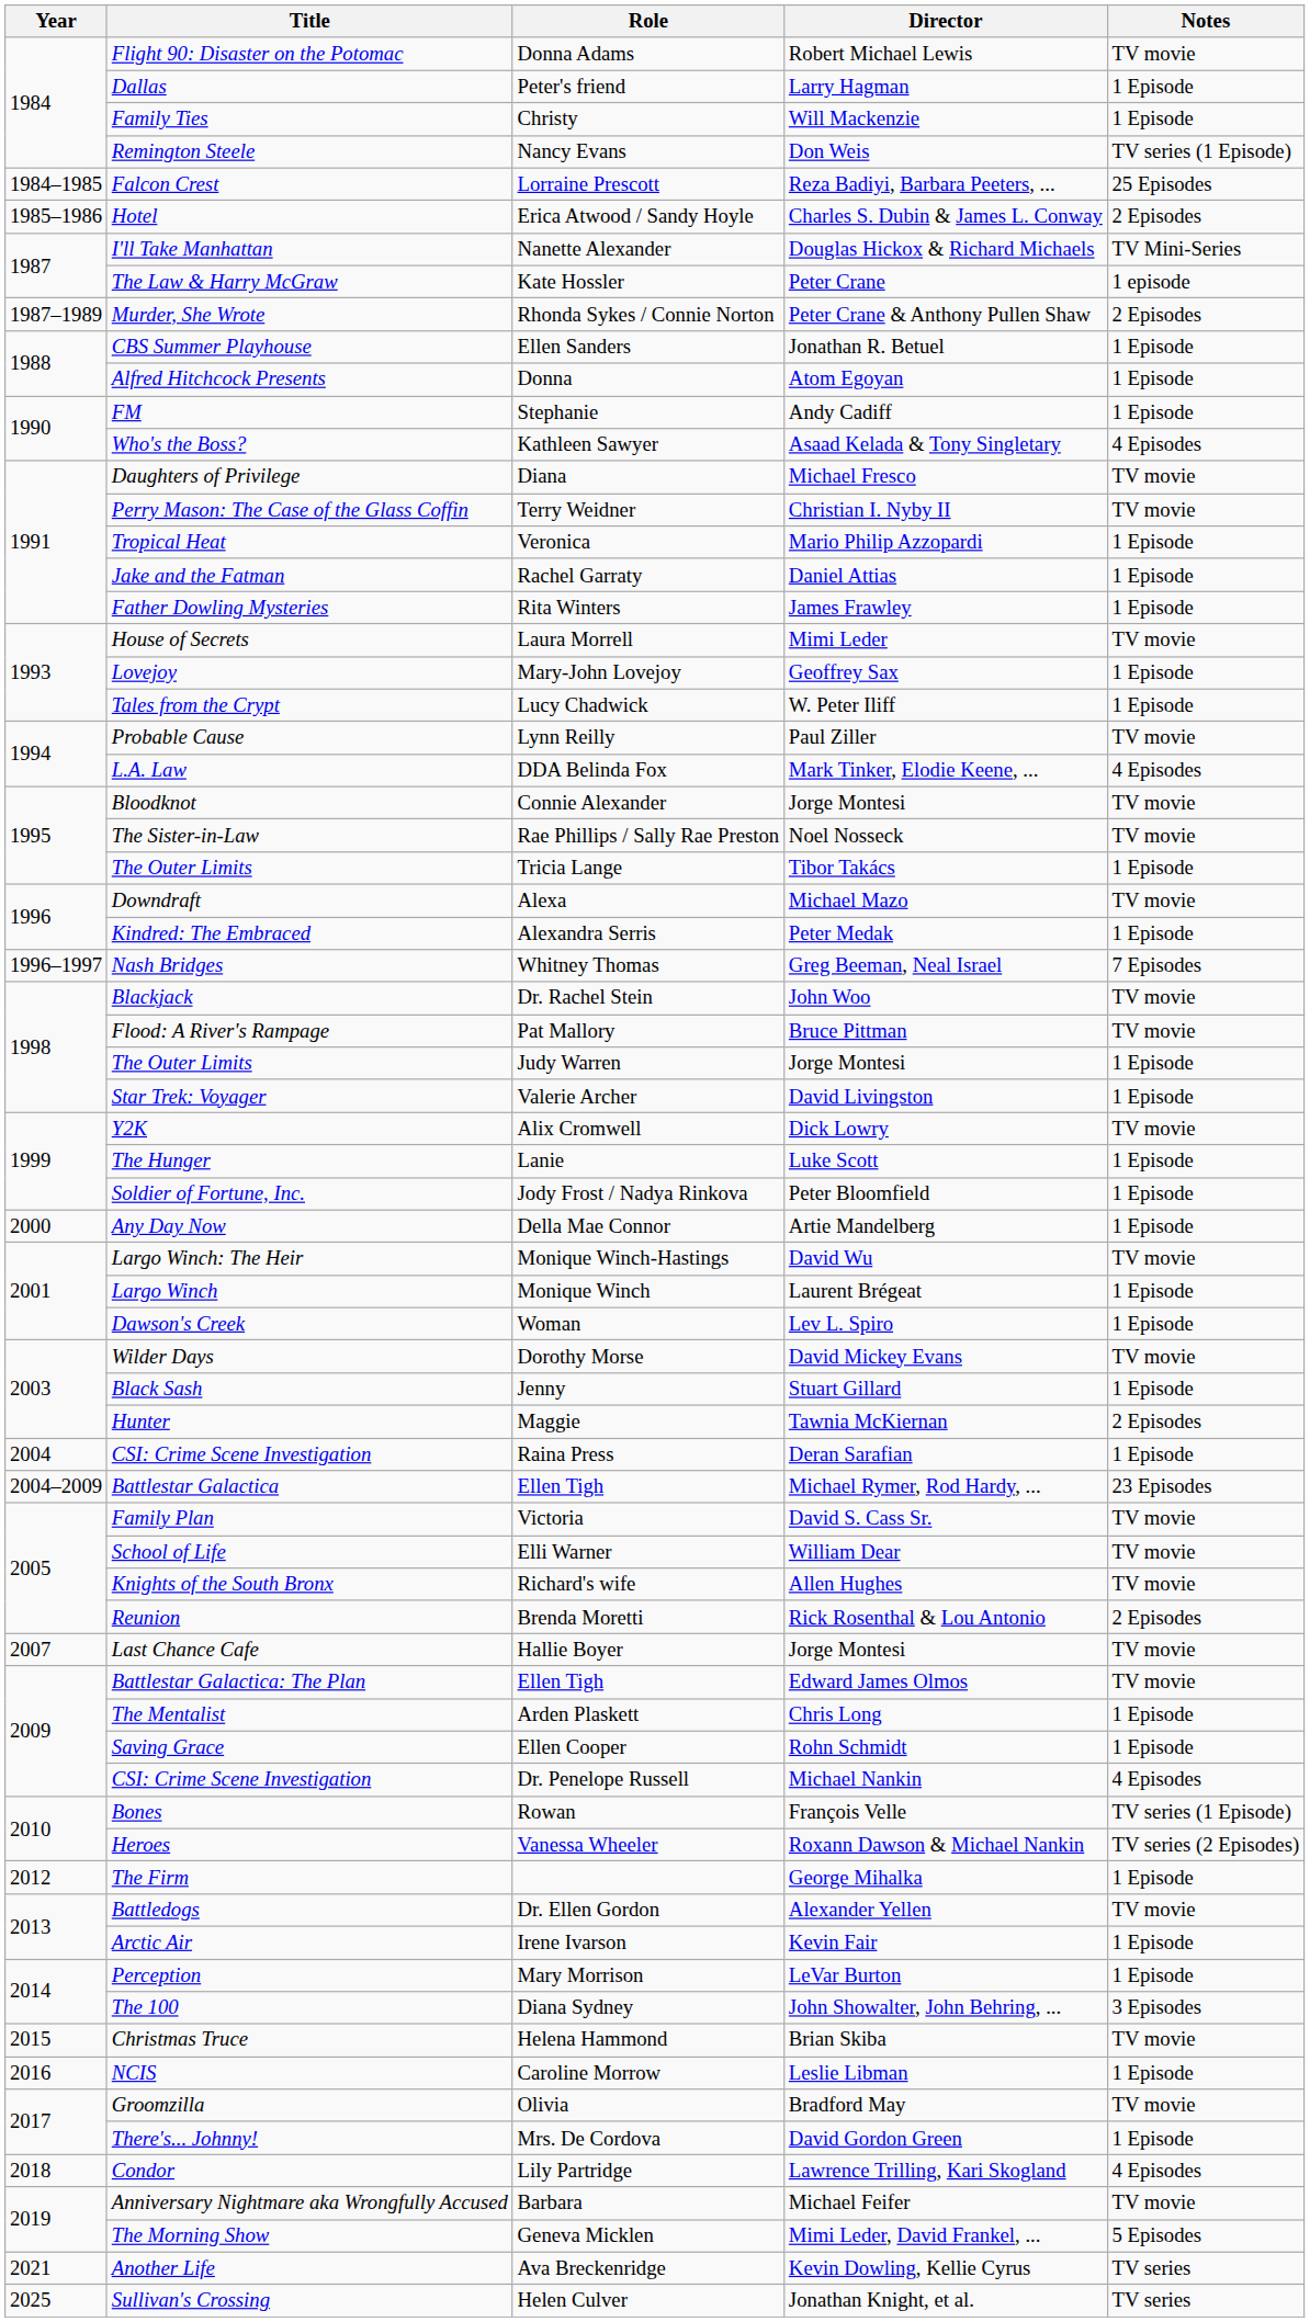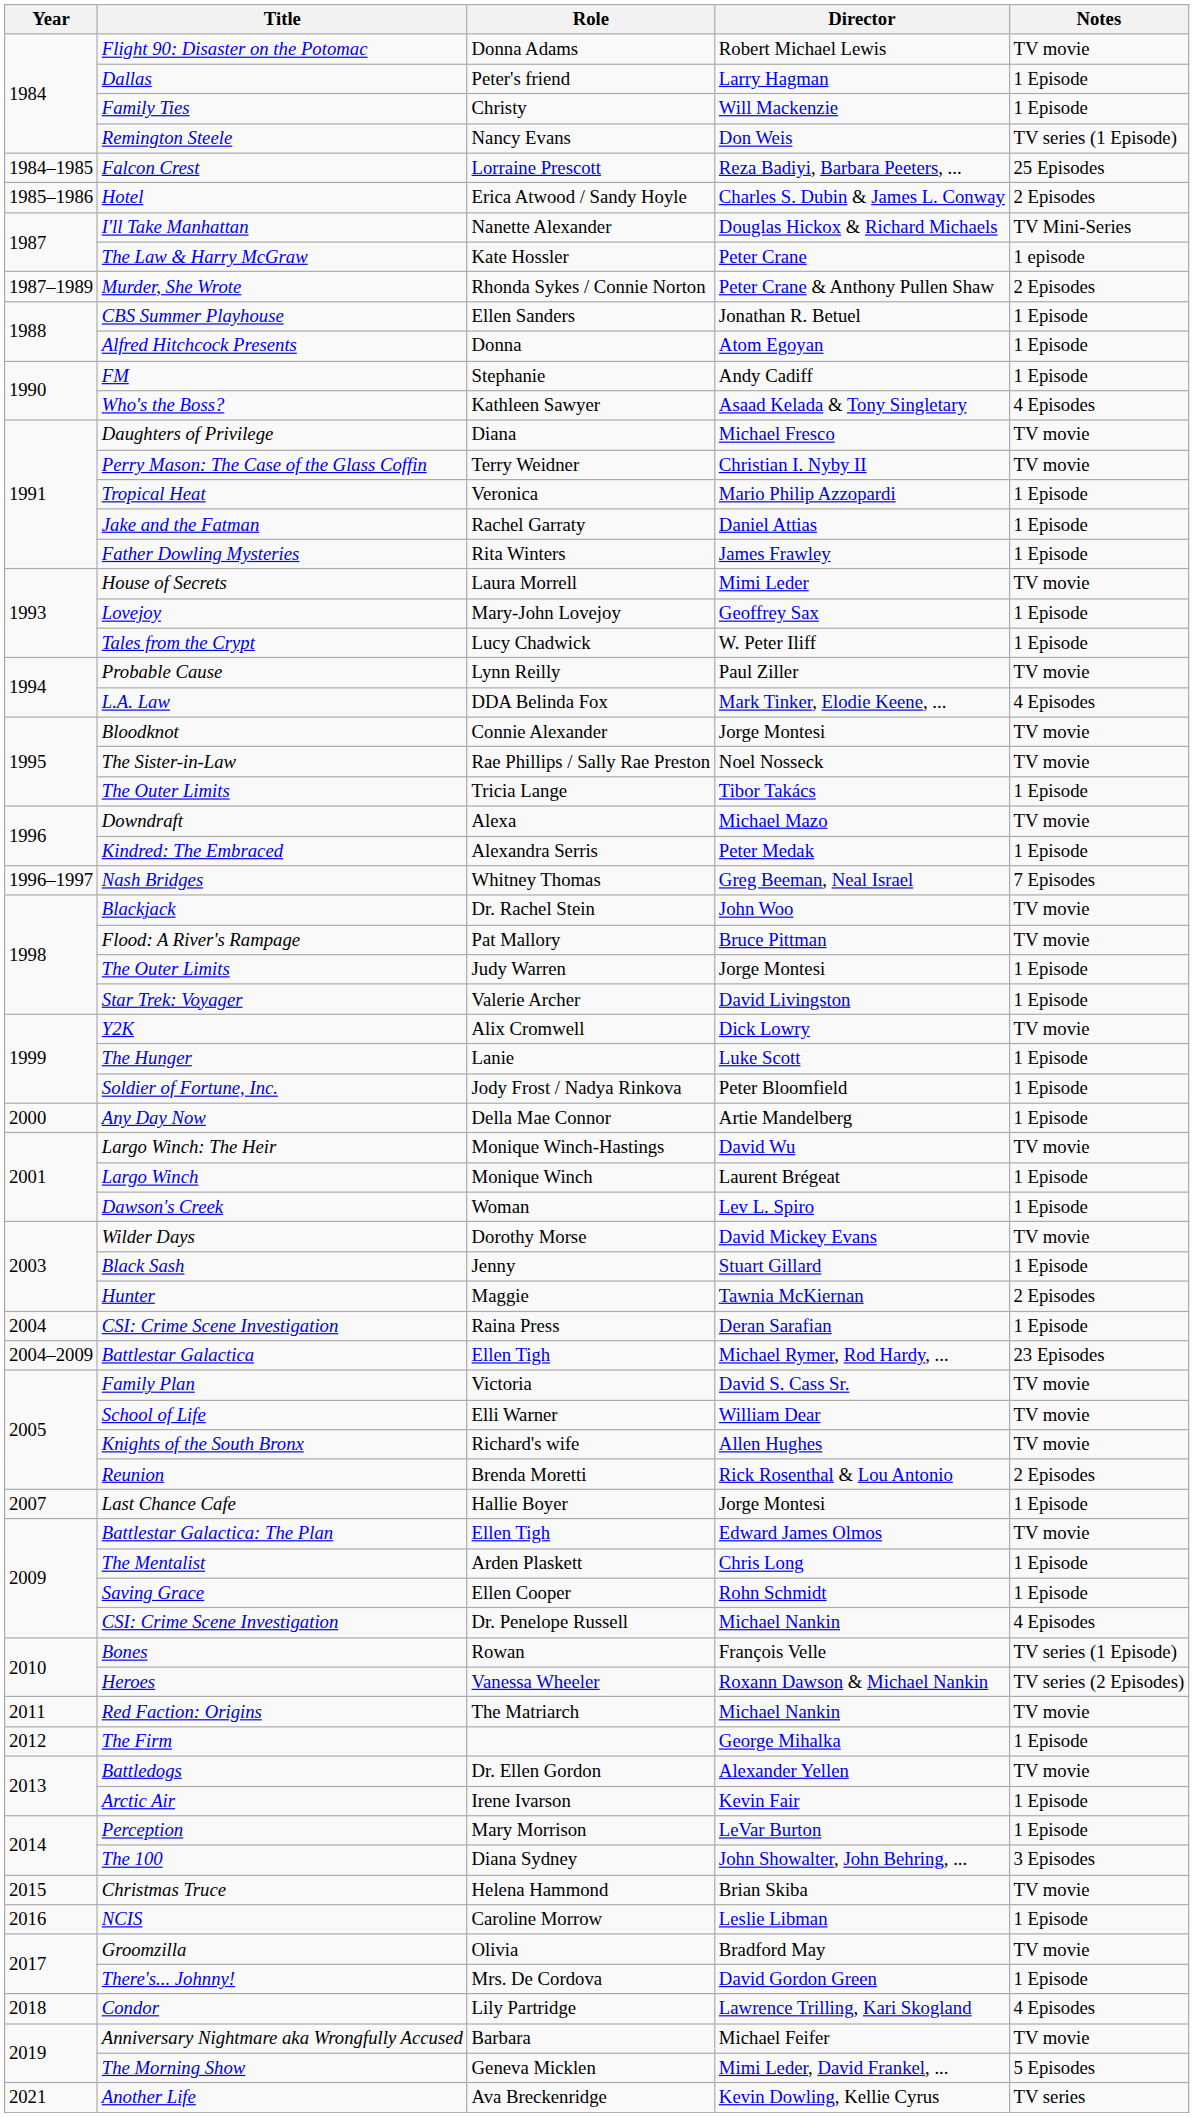 <table class="wikitable sortable">
 <tr>
 <th>Year</th>
 <th>Title</th>
 <th>Role</th>
 <th>Director</th>
 <th class="unsortable">Notes</th>
 </tr>
 <tr>
 <td rowspan=4>1984</td>
 <td><em><a href='#'>Flight 90: Disaster on the Potomac</a></em></td>
 <td>Donna Adams</td>
 <td>Robert Michael Lewis</td>
 <td>TV movie</td>
 </tr>
 <tr>
 <td><em><a href='#'>Dallas</a></em></td>
 <td>Peter's friend</td>
 <td><a href='#'>Larry Hagman</a></td>
 <td>1 Episode</td>
 </tr>
 <tr>
 <td><em><a href='#'>Family Ties</a></em></td>
 <td>Christy</td>
 <td><a href='#'>Will Mackenzie</a></td>
 <td>1 Episode</td>
 </tr>
 <tr>
 <td><em><a href='#'>Remington Steele</a></em></td>
 <td>Nancy Evans</td>
 <td><a href='#'>Don Weis</a></td>
 <td>TV series (1 Episode)</td>
 </tr>
 <tr>
 <td>1984–1985</td>
 <td><em><a href='#'>Falcon Crest</a></em></td>
 <td><a href='#'>Lorraine Prescott</a></td>
 <td><a href='#'>Reza Badiyi</a>, <a href='#'>Barbara Peeters</a>, ...</td>
 <td>25 Episodes</td>
 </tr>
 <tr>
 <td>1985–1986</td>
 <td><em><a href='#'>Hotel</a></em></td>
 <td>Erica Atwood / Sandy Hoyle</td>
 <td><a href='#'>Charles S. Dubin</a> & <a href='#'>James L. Conway</a></td>
 <td>2 Episodes</td>
 </tr>
 <tr>
 <td rowspan=2>1987</td>
 <td><em><a href='#'>I'll Take Manhattan</a></em></td>
 <td>Nanette Alexander</td>
 <td><a href='#'>Douglas Hickox</a> & <a href='#'>Richard Michaels</a></td>
 <td>TV Mini-Series</td>
 </tr>
 <tr>
 <td data-sort-value="Law & Harry McGraw, The"><em><a href='#'>The Law & Harry McGraw</a></em></td>
 <td>Kate Hossler</td>
 <td><a href='#'>Peter Crane</a></td>
 <td>1 episode</td>
 </tr>
 <tr>
 <td>1987–1989</td>
 <td><em><a href='#'>Murder, She Wrote</a></em></td>
 <td>Rhonda Sykes / Connie Norton</td>
 <td><a href='#'>Peter Crane</a> & Anthony Pullen Shaw</td>
 <td>2 Episodes</td>
 </tr>
 <tr>
 <td rowspan=2>1988</td>
 <td><em><a href='#'>CBS Summer Playhouse</a></em></td>
 <td>Ellen Sanders</td>
 <td>Jonathan R. Betuel</td>
 <td>1 Episode</td>
 </tr>
 <tr>
 <td><em><a href='#'>Alfred Hitchcock Presents</a></em></td>
 <td>Donna</td>
 <td><a href='#'>Atom Egoyan</a></td>
 <td>1 Episode</td>
 </tr>
 <tr>
 <td rowspan=2>1990</td>
 <td><em><a href='#'>FM</a></em></td>
 <td>Stephanie</td>
 <td>Andy Cadiff</td>
 <td>1 Episode</td>
 </tr>
 <tr>
 <td><em><a href='#'>Who's the Boss?</a></em></td>
 <td>Kathleen Sawyer</td>
 <td><a href='#'>Asaad Kelada</a> & <a href='#'>Tony Singletary</a></td>
 <td>4 Episodes</td>
 </tr>
 <tr>
 <td rowspan=5>1991</td>
 <td><em>Daughters of Privilege</em></td>
 <td>Diana</td>
 <td><a href='#'>Michael Fresco</a></td>
 <td>TV movie</td>
 </tr>
 <tr>
 <td><em><a href='#'>Perry Mason: The Case of the Glass Coffin</a></em></td>
 <td>Terry Weidner</td>
 <td><a href='#'>Christian I. Nyby II</a></td>
 <td>TV movie</td>
 </tr>
 <tr>
 <td><em><a href='#'>Tropical Heat</a></em></td>
 <td>Veronica</td>
 <td><a href='#'>Mario Philip Azzopardi</a></td>
 <td>1 Episode</td>
 </tr>
 <tr>
 <td><em><a href='#'>Jake and the Fatman</a></em></td>
 <td>Rachel Garraty</td>
 <td><a href='#'>Daniel Attias</a></td>
 <td>1 Episode</td>
 </tr>
 <tr>
 <td><em><a href='#'>Father Dowling Mysteries</a></em></td>
 <td>Rita Winters</td>
 <td><a href='#'>James Frawley</a></td>
 <td>1 Episode</td>
 </tr>
 <tr>
 <td rowspan=3>1993</td>
 <td><em>House of Secrets</em></td>
 <td>Laura Morrell</td>
 <td><a href='#'>Mimi Leder</a></td>
 <td>TV movie</td>
 </tr>
 <tr>
 <td><em><a href='#'>Lovejoy</a></em></td>
 <td>Mary-John Lovejoy</td>
 <td><a href='#'>Geoffrey Sax</a></td>
 <td>1 Episode</td>
 </tr>
 <tr>
 <td><em><a href='#'>Tales from the Crypt</a></em></td>
 <td>Lucy Chadwick</td>
 <td>W. Peter Iliff</td>
 <td>1 Episode</td>
 </tr>
 <tr>
 <td rowspan=2>1994</td>
 <td><em>Probable Cause</em></td>
 <td>Lynn Reilly</td>
 <td>Paul Ziller</td>
 <td>TV movie</td>
 </tr>
 <tr>
 <td><em><a href='#'>L.A. Law</a></em></td>
 <td>DDA Belinda Fox</td>
 <td><a href='#'>Mark Tinker</a>, <a href='#'>Elodie Keene</a>, ...</td>
 <td>4 Episodes</td>
 </tr>
 <tr>
 <td rowspan=3>1995</td>
 <td><em>Bloodknot</em></td>
 <td>Connie Alexander</td>
 <td>Jorge Montesi</td>
 <td>TV movie</td>
 </tr>
 <tr>
 <td data-sort-value="Sister-in-Law, The"><em>The Sister-in-Law</em></td>
 <td>Rae Phillips / Sally Rae Preston</td>
 <td>Noel Nosseck</td>
 <td>TV movie</td>
 </tr>
 <tr>
 <td data-sort-value="Outer Limits, The"><em><a href='#'>The Outer Limits</a></em></td>
 <td>Tricia Lange</td>
 <td><a href='#'>Tibor Takács</a></td>
 <td>1 Episode</td>
 </tr>
 <tr>
 <td rowspan=2>1996</td>
 <td><em>Downdraft</em></td>
 <td>Alexa</td>
 <td><a href='#'>Michael Mazo</a></td>
 <td>TV movie</td>
 </tr>
 <tr>
 <td><em><a href='#'>Kindred: The Embraced</a></em></td>
 <td>Alexandra Serris</td>
 <td><a href='#'>Peter Medak</a></td>
 <td>1 Episode</td>
 </tr>
 <tr>
 <td>1996–1997</td>
 <td><em><a href='#'>Nash Bridges</a></em></td>
 <td>Whitney Thomas</td>
 <td><a href='#'>Greg Beeman</a>, <a href='#'>Neal Israel</a></td>
 <td>7 Episodes</td>
 </tr>
 <tr>
 <td rowspan=4>1998</td>
 <td><em><a href='#'>Blackjack</a></em></td>
 <td>Dr. Rachel Stein</td>
 <td><a href='#'>John Woo</a></td>
 <td>TV movie</td>
 </tr>
 <tr>
 <td><em>Flood: A River's Rampage</em></td>
 <td>Pat Mallory</td>
 <td><a href='#'>Bruce Pittman</a></td>
 <td>TV movie</td>
 </tr>
 <tr>
 <td data-sort-value="Outer Limits, The"><em><a href='#'>The Outer Limits</a></em></td>
 <td>Judy Warren</td>
 <td>Jorge Montesi</td>
 <td>1 Episode</td>
 </tr>
 <tr>
 <td><em><a href='#'>Star Trek: Voyager</a></em></td>
 <td>Valerie Archer</td>
 <td><a href='#'>David Livingston</a></td>
 <td>1 Episode</td>
 </tr>
 <tr>
 <td rowspan=3>1999</td>
 <td><em><a href='#'>Y2K</a></em></td>
 <td>Alix Cromwell</td>
 <td><a href='#'>Dick Lowry</a></td>
 <td>TV movie</td>
 </tr>
 <tr>
 <td data-sort-value="Hunger, The"><em><a href='#'>The Hunger</a></em></td>
 <td>Lanie</td>
 <td><a href='#'>Luke Scott</a></td>
 <td>1 Episode</td>
 </tr>
 <tr>
 <td><em><a href='#'>Soldier of Fortune, Inc.</a></em></td>
 <td>Jody Frost / Nadya Rinkova</td>
 <td>Peter Bloomfield</td>
 <td>1 Episode</td>
 </tr>
 <tr>
 <td>2000</td>
 <td><em><a href='#'>Any Day Now</a></em></td>
 <td>Della Mae Connor</td>
 <td>Artie Mandelberg</td>
 <td>1 Episode</td>
 </tr>
 <tr>
 <td rowspan=3>2001</td>
 <td><em>Largo Winch: The Heir</em></td>
 <td>Monique Winch-Hastings</td>
 <td><a href='#'>David Wu</a></td>
 <td>TV movie</td>
 </tr>
 <tr>
 <td><em><a href='#'>Largo Winch</a></em></td>
 <td>Monique Winch</td>
 <td>Laurent Brégeat</td>
 <td>1 Episode</td>
 </tr>
 <tr>
 <td><em><a href='#'>Dawson's Creek</a></em></td>
 <td>Woman</td>
 <td><a href='#'>Lev L. Spiro</a></td>
 <td>1 Episode</td>
 </tr>
 <tr>
 <td rowspan=3>2003</td>
 <td><em>Wilder Days</em></td>
 <td>Dorothy Morse</td>
 <td><a href='#'>David Mickey Evans</a></td>
 <td>TV movie</td>
 </tr>
 <tr>
 <td><em><a href='#'>Black Sash</a></em></td>
 <td>Jenny</td>
 <td><a href='#'>Stuart Gillard</a></td>
 <td>1 Episode</td>
 </tr>
 <tr>
 <td><em><a href='#'>Hunter</a></em></td>
 <td>Maggie</td>
 <td><a href='#'>Tawnia McKiernan</a></td>
 <td>2 Episodes</td>
 </tr>
 <tr>
 <td>2004</td>
 <td><em><a href='#'>CSI: Crime Scene Investigation</a></em></td>
 <td>Raina Press</td>
 <td><a href='#'>Deran Sarafian</a></td>
 <td>1 Episode</td>
 </tr>
 <tr>
 <td>2004–2009</td>
 <td><em><a href='#'>Battlestar Galactica</a></em></td>
 <td><a href='#'>Ellen Tigh</a></td>
 <td><a href='#'>Michael Rymer</a>, <a href='#'>Rod Hardy</a>, ...</td>
 <td>23 Episodes</td>
 </tr>
 <tr>
 <td rowspan=4>2005</td>
 <td><em><a href='#'>Family Plan</a></em></td>
 <td>Victoria</td>
 <td><a href='#'>David S. Cass Sr.</a></td>
 <td>TV movie</td>
 </tr>
 <tr>
 <td><em><a href='#'>School of Life</a></em></td>
 <td>Elli Warner</td>
 <td><a href='#'>William Dear</a></td>
 <td>TV movie</td>
 </tr>
 <tr>
 <td><em><a href='#'>Knights of the South Bronx</a></em></td>
 <td>Richard's wife</td>
 <td><a href='#'>Allen Hughes</a></td>
 <td>TV movie</td>
 </tr>
 <tr>
 <td><em><a href='#'>Reunion</a></em></td>
 <td>Brenda Moretti</td>
 <td><a href='#'>Rick Rosenthal</a> & <a href='#'>Lou Antonio</a></td>
 <td>2 Episodes</td>
 </tr>
 <tr>
 <td>2007</td>
 <td><em>Last Chance Cafe</em></td>
 <td>Hallie Boyer</td>
 <td>Jorge Montesi</td>
-<td>TV movie</td>
+<td>1 Episode</td>
 </tr>
 <tr>
 <td rowspan=4>2009</td>
 <td><em><a href='#'>Battlestar Galactica: The Plan</a></em></td>
 <td><a href='#'>Ellen Tigh</a></td>
 <td><a href='#'>Edward James Olmos</a></td>
 <td>TV movie</td>
 </tr>
 <tr>
 <td data-sort-value="Mentalist, The"><em><a href='#'>The Mentalist</a></em></td>
 <td>Arden Plaskett</td>
 <td><a href='#'>Chris Long</a></td>
 <td>1 Episode</td>
 </tr>
 <tr>
 <td><em><a href='#'>Saving Grace</a></em></td>
 <td>Ellen Cooper</td>
 <td><a href='#'>Rohn Schmidt</a></td>
 <td>1 Episode</td>
 </tr>
 <tr>
 <td><em><a href='#'>CSI: Crime Scene Investigation</a></em></td>
 <td>Dr. Penelope Russell</td>
 <td><a href='#'>Michael Nankin</a></td>
 <td>4 Episodes</td>
 </tr>
 <tr>
 <td rowspan=2>2010</td>
 <td><em><a href='#'>Bones</a></em></td>
 <td>Rowan</td>
 <td>François Velle</td>
 <td>TV series (1 Episode)</td>
 </tr>
 <tr>
 <td><em><a href='#'>Heroes</a></em></td>
 <td><a href='#'>Vanessa Wheeler</a></td>
 <td><a href='#'>Roxann Dawson</a> & <a href='#'>Michael Nankin</a></td>
 <td>TV series (2 Episodes)</td>
+</tr>
+<tr>
+<td>2011</td>
+<td><em><a href='#'>Red Faction: Origins</a></em></td>
+<td>The Matriarch</td>
+<td><a href='#'>Michael Nankin</a></td>
+<td>TV movie</td>
 </tr>
 <tr>
 <td>2012</td>
 <td data-sort-value="Firm, The"><em><a href='#'>The Firm</a></em></td>
 <td></td>
 <td><a href='#'>George Mihalka</a></td>
 <td>1 Episode</td>
 </tr>
 <tr>
 <td rowspan=2>2013</td>
 <td><em><a href='#'>Battledogs</a></em></td>
 <td>Dr. Ellen Gordon</td>
 <td><a href='#'>Alexander Yellen</a></td>
 <td>TV movie</td>
 </tr>
 <tr>
 <td><em><a href='#'>Arctic Air</a></em></td>
 <td>Irene Ivarson</td>
 <td><a href='#'>Kevin Fair</a></td>
 <td>1 Episode</td>
 </tr>
 <tr>
 <td rowspan=2>2014</td>
 <td><em><a href='#'>Perception</a></em></td>
 <td>Mary Morrison</td>
 <td><a href='#'>LeVar Burton</a></td>
 <td>1 Episode</td>
 </tr>
 <tr>
 <td data-sort-value="100, The"><em><a href='#'>The 100</a></em></td>
 <td>Diana Sydney</td>
 <td><a href='#'>John Showalter</a>, <a href='#'>John Behring</a>, ...</td>
 <td>3 Episodes</td>
 </tr>
 <tr>
 <td>2015</td>
 <td><em>Christmas Truce</em></td>
 <td>Helena Hammond</td>
 <td>Brian Skiba</td>
 <td>TV movie</td>
 </tr>
 <tr>
 <td>2016</td>
 <td><em><a href='#'>NCIS</a></em></td>
 <td>Caroline Morrow</td>
 <td><a href='#'>Leslie Libman</a></td>
 <td>1 Episode</td>
 </tr>
 <tr>
 <td rowspan=2>2017</td>
 <td><em>Groomzilla</em></td>
 <td>Olivia</td>
 <td>Bradford May</td>
 <td>TV movie</td>
 </tr>
 <tr>
 <td><em><a href='#'>There's... Johnny!</a></em></td>
 <td>Mrs. De Cordova</td>
 <td><a href='#'>David Gordon Green</a></td>
 <td>1 Episode</td>
 </tr>
 <tr>
 <td>2018</td>
 <td><em><a href='#'>Condor</a></em></td>
 <td>Lily Partridge</td>
 <td><a href='#'>Lawrence Trilling</a>, <a href='#'>Kari Skogland</a></td>
 <td>4 Episodes</td>
 </tr>
 <tr>
 <td rowspan=2>2019</td>
 <td><em>Anniversary Nightmare aka Wrongfully Accused</em></td>
 <td>Barbara</td>
 <td>Michael Feifer</td>
 <td>TV movie</td>
 </tr>
 <tr>
 <td data-sort-value="Morning Show, The"><em><a href='#'>The Morning Show</a></em></td>
 <td>Geneva Micklen</td>
 <td><a href='#'>Mimi Leder</a>, <a href='#'>David Frankel</a>, ...</td>
 <td>5 Episodes</td>
 </tr>
 <tr>
 <td rowspan=1>2021</td>
 <td><em><a href='#'>Another Life</a></em></td>
 <td>Ava Breckenridge</td>
 <td><a href='#'>Kevin Dowling</a>, Kellie Cyrus</td>
 <td>TV series</td>
 </tr>
 <tr>
-<td rowspan=1>2025</td>
-<td><em><a href='#'>Sullivan's Crossing</a></em></td>
-<td>Helen Culver</td>
-<td>Jonathan Knight, et al.</td>
-<td>TV series</td>
-</tr>
-<tr>
 </tr>
 </table>
